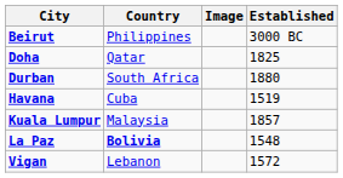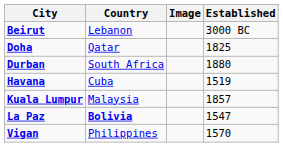 <table class="wikitable">
 <tr>
 <th>City</th>
 <th>Country</th>
 <th>Image</th>
 <th>Established</th>
 </tr>
 <tr>
 <td><strong><a href='#'>Beirut</a></strong></td>
-<td> <a href='#'>Philippines</a></td>
+<td> <a href='#'>Lebanon</a></td>
 <td></td>
 <td>3000 BC</td>
 </tr>
 <tr>
 <td><strong><a href='#'>Doha</a></strong></td>
 <td> <a href='#'>Qatar</a></td>
 <td></td>
 <td>1825</td>
 </tr>
 <tr>
 <td><strong><a href='#'>Durban</a></strong></td>
 <td> <a href='#'>South Africa</a></td>
 <td></td>
 <td>1880</td>
 </tr>
 <tr>
 <td><strong><a href='#'>Havana</a></strong></td>
 <td> <a href='#'>Cuba</a></td>
 <td></td>
 <td>1519</td>
 </tr>
 <tr>
 <td><strong><a href='#'>Kuala Lumpur</a></strong></td>
 <td> <a href='#'>Malaysia</a></td>
 <td></td>
 <td>1857</td>
 </tr>
 <tr>
 <td><strong><a href='#'>La Paz</a></strong></td>
 <td><strong> <a href='#'>Bolivia</a></strong></td>
 <td></td>
-<td>1548</td>
+<td>1547</td>
 </tr>
 <tr>
 <td><strong><a href='#'>Vigan</a></strong></td>
-<td> <a href='#'>Lebanon</a></td>
+<td> <a href='#'>Philippines</a></td>
 <td></td>
-<td>1572</td>
+<td>1570</td>
 </tr>
 </table>
